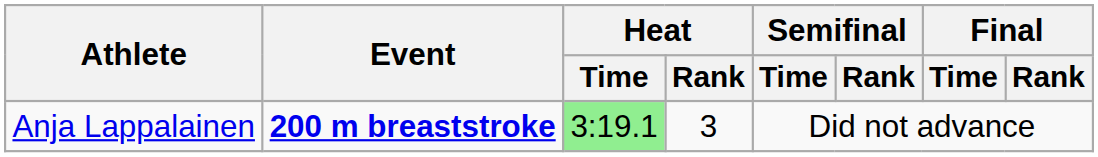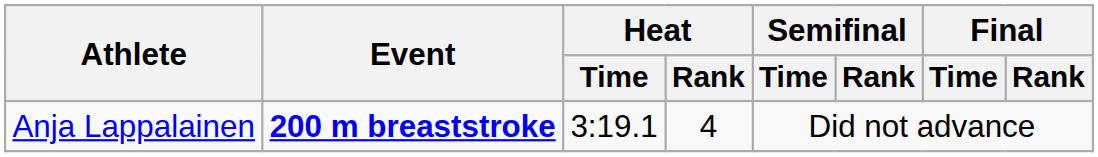 <table class=wikitable style="font-size:90%;">
 <tr>
 <th rowspan=2>Athlete</th>
 <th rowspan=2>Event</th>
 <th colspan=2>Heat</th>
 <th colspan=2>Semifinal</th>
 <th colspan=2>Final</th>
 </tr>
 <tr style="font-size:95%">
 <th>Time</th>
 <th>Rank</th>
 <th>Time</th>
 <th>Rank</th>
 <th>Time</th>
 <th>Rank</th>
 </tr>
 <tr align=center>
 <td align=left><a href='#'>Anja Lappalainen</a></td>
 <td align=left><strong><a href='#'>200 m breaststroke</a></strong></td>
-<td style="background: lightgreen;">3:19.1</td>
-<td>3</td>
+<td>3:19.1</td>
+<td>4</td>
 <td colspan=4>Did not advance</td>
 </tr>
 </table>
